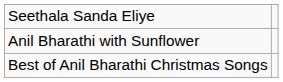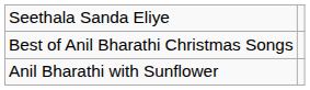 <table class="wikitable">
 <tr>
 <td>Seethala Sanda Eliye</td>
 <td></td>
 </tr>
 <tr>
+<td>Best of Anil Bharathi Christmas Songs</td>
+<td></td>
+</tr>
+<tr>
 <td>Anil Bharathi with Sunflower</td>
 <td></td>
 </tr>
-<tr>
-<td>Best of Anil Bharathi Christmas Songs</td>
-<td></td>
-</tr>
 </table>
